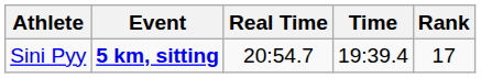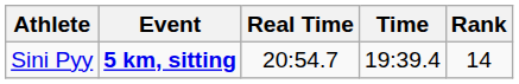 <table class="wikitable" style="font-size:90%">
 <tr>
 <th>Athlete</th>
 <th>Event</th>
 <th>Real Time</th>
 <th>Time</th>
 <th>Rank</th>
 </tr>
 <tr align=center>
 <td align=left><a href='#'>Sini Pyy</a></td>
 <td align=left><strong><a href='#'>5 km, sitting</a></strong></td>
 <td>20:54.7</td>
 <td>19:39.4</td>
-<td>17</td>
+<td>14</td>
 </tr>
 </table>
